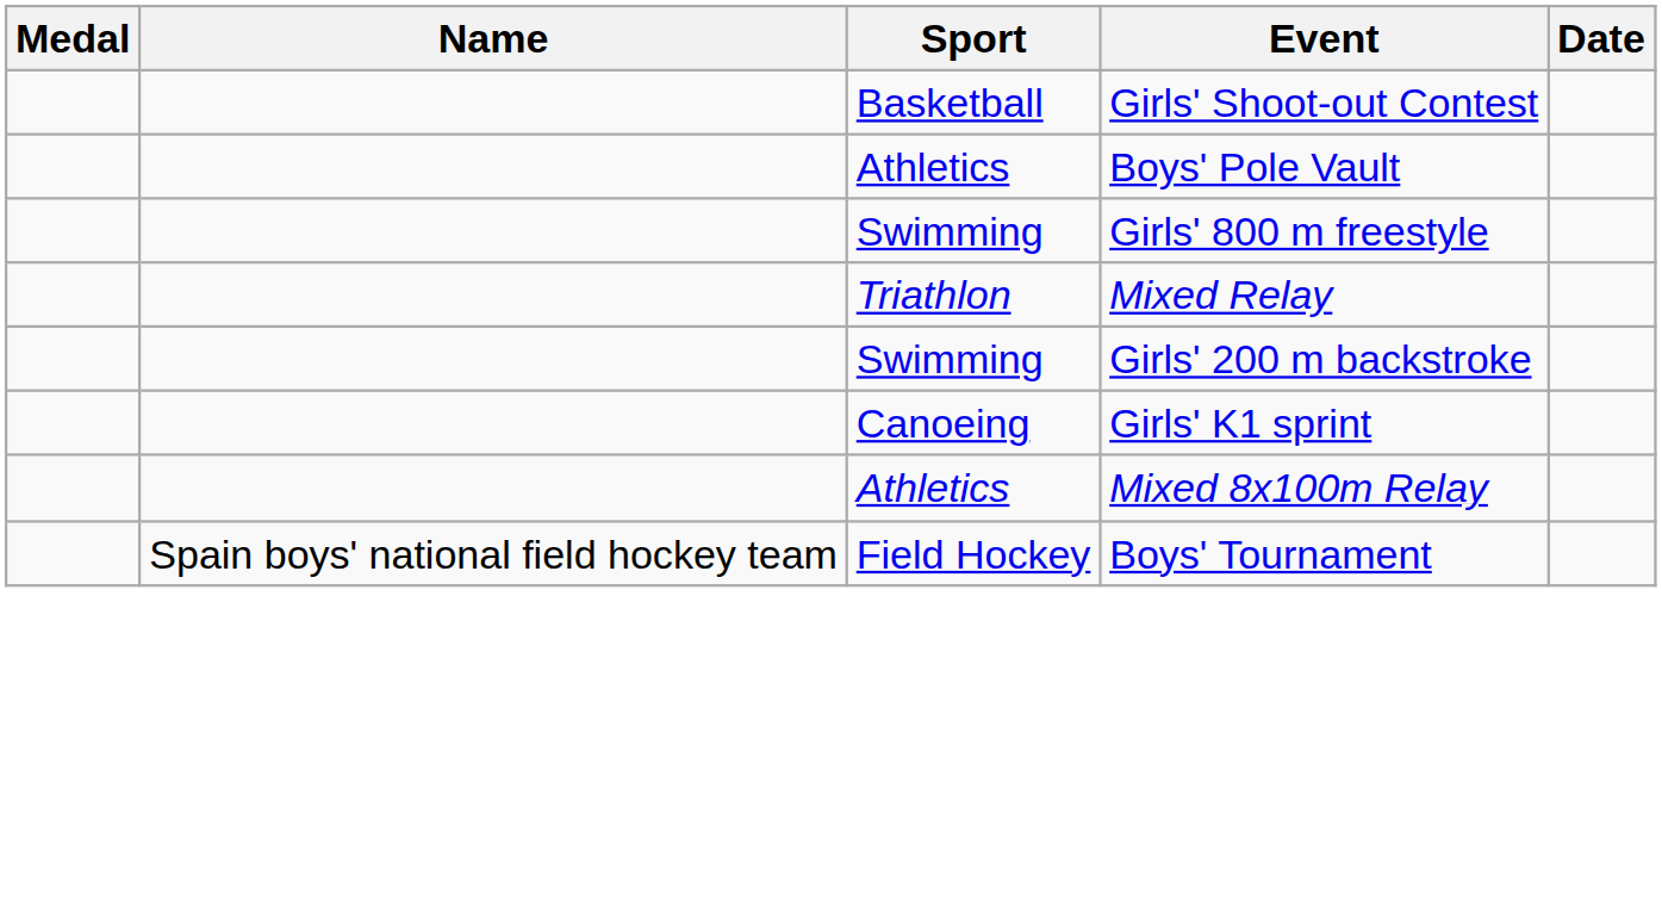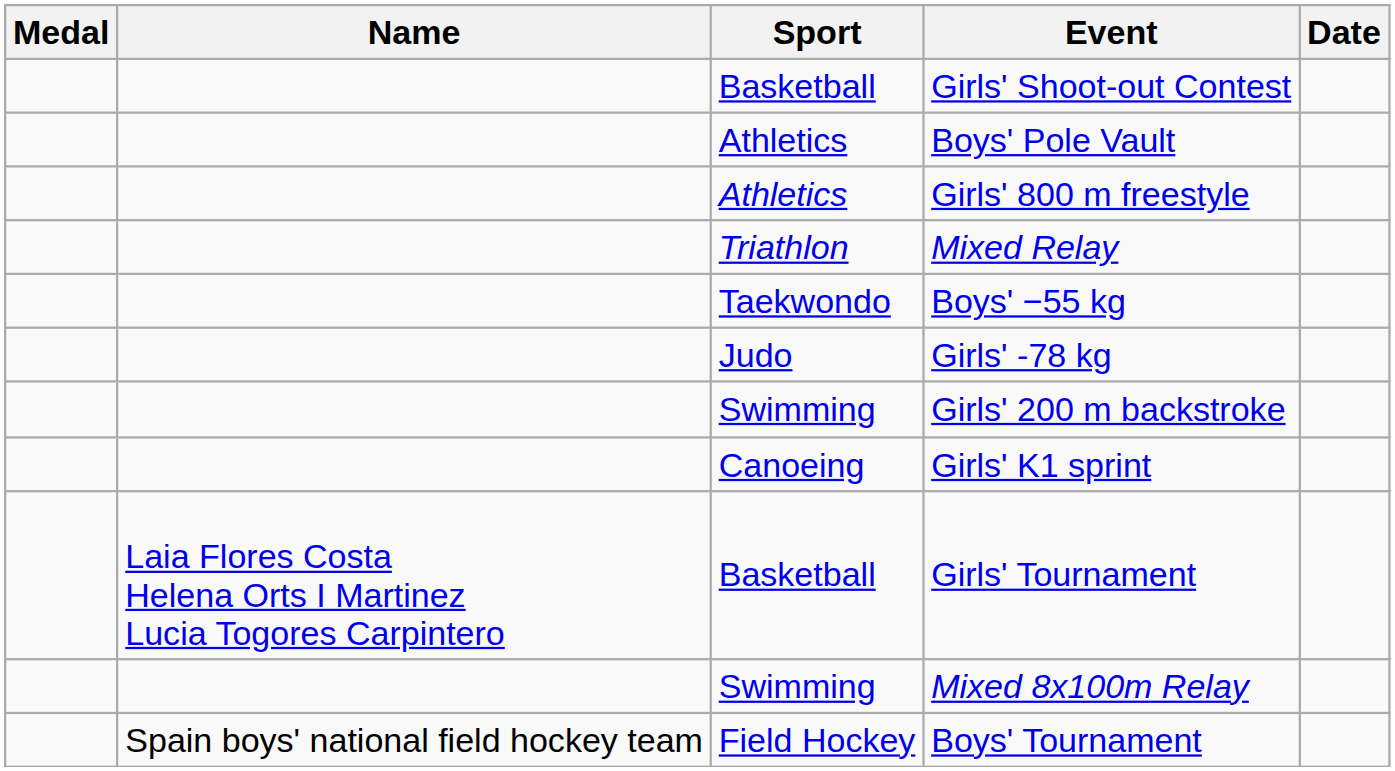 <table class="wikitable sortable" style="font-size: 95%;">
 <tr>
 <th>Medal</th>
 <th>Name</th>
 <th>Sport</th>
 <th>Event</th>
 <th>Date</th>
 </tr>
 <tr>
 <td></td>
 <td></td>
 <td><a href='#'>Basketball</a></td>
 <td><a href='#'>Girls' Shoot-out Contest</a></td>
 <td></td>
 </tr>
 <tr>
 <td></td>
 <td></td>
 <td><a href='#'>Athletics</a></td>
 <td><a href='#'>Boys' Pole Vault</a></td>
 <td></td>
 </tr>
 <tr>
 <td></td>
 <td></td>
-<td><a href='#'>Swimming</a></td>
+<td><em><a href='#'>Athletics</a></em></td>
 <td><a href='#'>Girls' 800 m freestyle</a></td>
 <td></td>
 </tr>
 <tr>
 <td><em></em></td>
 <td><em></em></td>
 <td><em><a href='#'>Triathlon</a> </em></td>
 <td><em><a href='#'>Mixed Relay</a> </em></td>
 <td><em></em></td>
+</tr>
+<tr>
+<td></td>
+<td></td>
+<td><a href='#'>Taekwondo</a></td>
+<td><a href='#'>Boys' −55 kg</a></td>
+<td></td>
+</tr>
+<tr>
+<td></td>
+<td></td>
+<td><a href='#'>Judo</a></td>
+<td><a href='#'>Girls' -78 kg</a></td>
+<td></td>
 </tr>
 <tr>
 <td></td>
 <td></td>
 <td><a href='#'>Swimming</a></td>
 <td><a href='#'>Girls' 200 m backstroke</a></td>
 <td></td>
 </tr>
 <tr>
 <td></td>
 <td></td>
 <td><a href='#'>Canoeing</a></td>
 <td><a href='#'>Girls' K1 sprint</a></td>
 <td></td>
 </tr>
 <tr>
+<td></td>
+<td><br><a href='#'>Laia Flores Costa</a><br><a href='#'>Helena Orts I Martinez</a><br><a href='#'>Lucia Togores Carpintero</a></td>
+<td><a href='#'>Basketball</a></td>
+<td><a href='#'>Girls' Tournament</a></td>
+<td></td>
+</tr>
+<tr>
 <td><em> </em></td>
 <td><em></em></td>
-<td><em><a href='#'>Athletics</a></em></td>
+<td><a href='#'>Swimming</a></td>
 <td><em><a href='#'>Mixed 8x100m Relay</a> </em></td>
 <td><em></em></td>
 </tr>
 <tr>
 <td></td>
 <td>Spain boys' national field hockey team</td>
 <td><a href='#'>Field Hockey</a></td>
 <td><a href='#'>Boys' Tournament</a></td>
 <td></td>
 </tr>
 </table>
